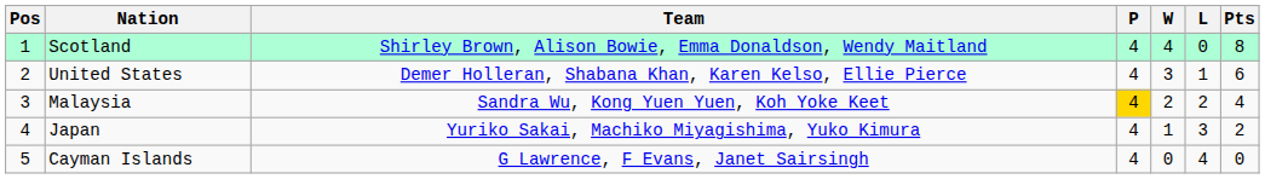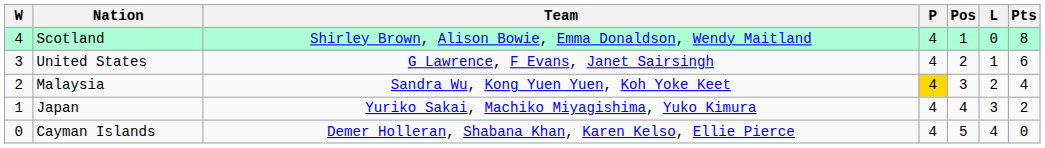 <table class="wikitable" style="font-size: 100%">
 <tr>
-<th width=20>Pos</th>
+<th width=20>W</th>
 <th width=150>Nation</th>
 <th width=650>Team</th>
 <th width=20>P</th>
-<th width=20>W</th>
+<th width=20>Pos</th>
 <th width=20>L</th>
 <th width=20>Pts</th>
 </tr>
 <tr align=center style="background: #ADFFD6;">
-<td>1</td>
+<td>4</td>
 <td align="left"> Scotland</td>
 <td><a href='#'>Shirley Brown</a>, <a href='#'>Alison Bowie</a>, <a href='#'>Emma Donaldson</a>, <a href='#'>Wendy Maitland</a></td>
 <td>4</td>
-<td>4</td>
+<td>1</td>
 <td>0</td>
 <td>8</td>
 </tr>
 <tr align=center>
+<td>3</td>
+<td align="left"> United States</td>
+<td><a href='#'>G Lawrence</a>, <a href='#'>F Evans</a>, <a href='#'>Janet Sairsingh</a></td>
+<td>4</td>
 <td>2</td>
-<td align="left"> United States</td>
-<td><a href='#'>Demer Holleran</a>, <a href='#'>Shabana Khan</a>, <a href='#'>Karen Kelso</a>, <a href='#'>Ellie Pierce</a></td>
-<td>4</td>
-<td>3</td>
 <td>1</td>
 <td>6</td>
 </tr>
 <tr align=center>
-<td>3</td>
+<td>2</td>
 <td align="left"> Malaysia</td>
 <td><a href='#'>Sandra Wu</a>, <a href='#'>Kong Yuen Yuen</a>, <a href='#'>Koh Yoke Keet</a></td>
 <td style="background: gold;">4</td>
-<td>2</td>
+<td>3</td>
 <td>2</td>
 <td>4</td>
 </tr>
 <tr align=center>
-<td>4</td>
+<td>1</td>
 <td align="left"> Japan</td>
 <td><a href='#'>Yuriko Sakai</a>, <a href='#'>Machiko Miyagishima</a>, <a href='#'>Yuko Kimura</a></td>
 <td>4</td>
-<td>1</td>
+<td>4</td>
 <td>3</td>
 <td>2</td>
 </tr>
 <tr align=center>
+<td>0</td>
+<td align="left"> Cayman Islands</td>
+<td><a href='#'>Demer Holleran</a>, <a href='#'>Shabana Khan</a>, <a href='#'>Karen Kelso</a>, <a href='#'>Ellie Pierce</a></td>
+<td>4</td>
 <td>5</td>
-<td align="left"> Cayman Islands</td>
-<td><a href='#'>G Lawrence</a>, <a href='#'>F Evans</a>, <a href='#'>Janet Sairsingh</a></td>
-<td>4</td>
-<td>0</td>
 <td>4</td>
 <td>0</td>
 </tr>
 </table>
